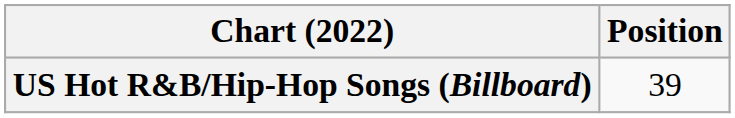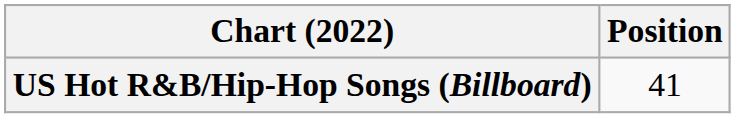 <table class="wikitable plainrowheaders" style="text-align:center">
 <tr>
 <th scope="col">Chart (2022)</th>
 <th scope="col">Position</th>
 </tr>
 <tr>
 <th scope="row">US Hot R&B/Hip-Hop Songs (<em>Billboard</em>)</th>
-<td>39</td>
+<td>41</td>
 </tr>
 </table>
